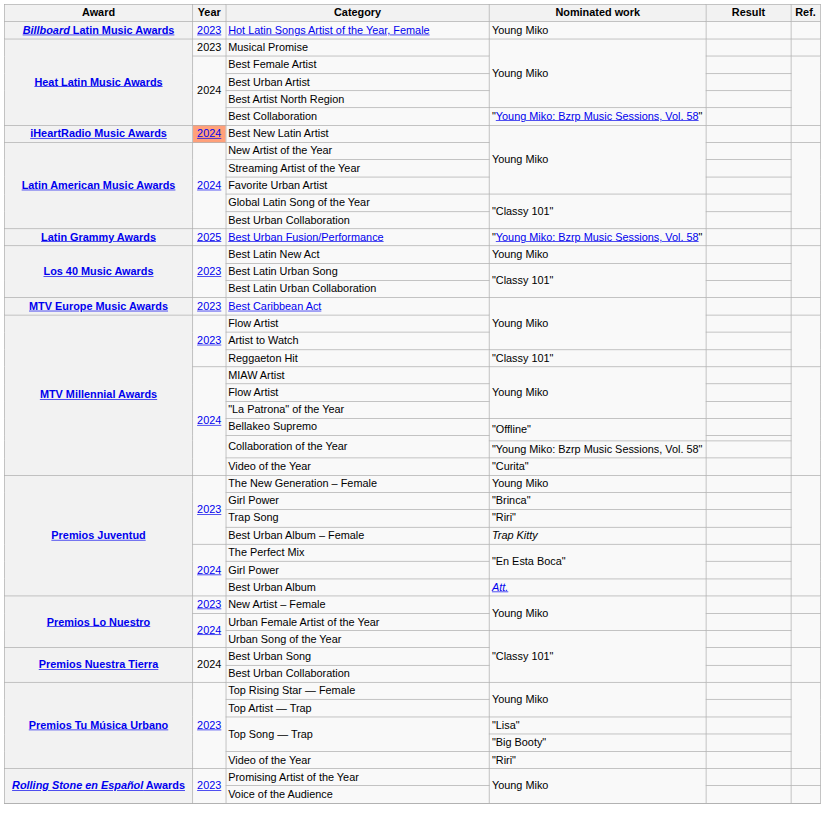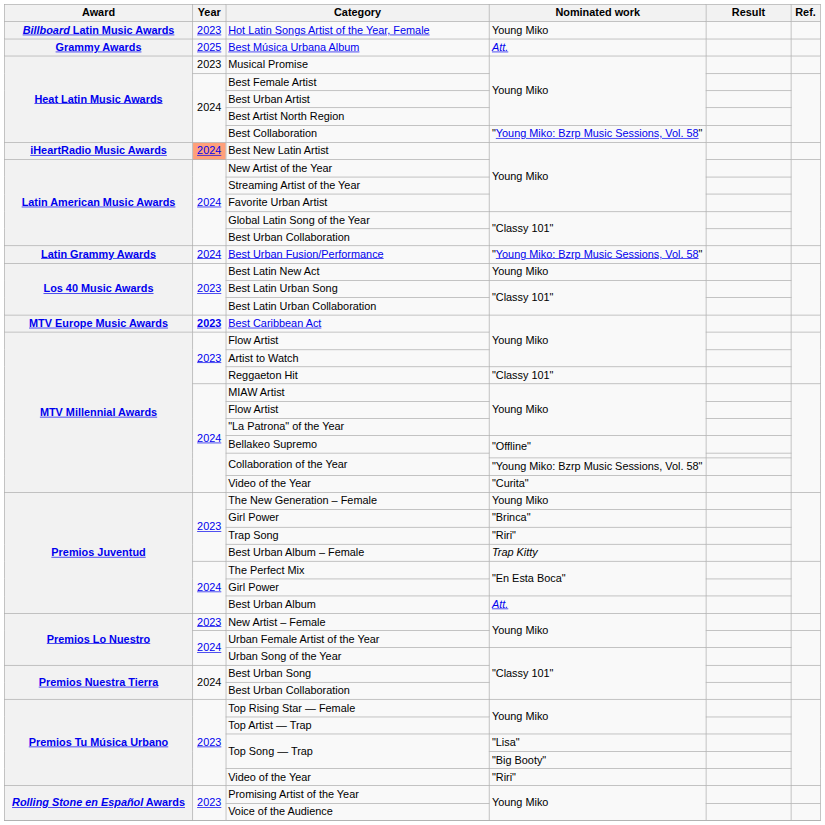 <table class="wikitable sortable plainrowheaders" style="width:95%;">
 <tr>
 <th style="width:20%;">Award</th>
 <th width=3%>Year</th>
 <th style="width:28%;">Category</th>
 <th style="width:23%;">Nominated work</th>
 <th style="width:9%;">Result</th>
 <th style="width:3%;">Ref.</th>
 </tr>
 <tr>
 <th scope="row"><a href='#'><em>Billboard</em> Latin Music Awards</a></th>
 <td align="center"><a href='#'>2023</a></td>
 <td><a href='#'>Hot Latin Songs Artist of the Year, Female</a></td>
 <td>Young Miko</td>
+<td></td>
+<td align="center"></td>
+</tr>
+<tr>
+<th scope="row"><a href='#'>Grammy Awards</a></th>
+<td align="center"><a href='#'>2025</a></td>
+<td><a href='#'>Best Música Urbana Album</a></td>
+<td><a href='#'><em>Att.</em></a></td>
 <td></td>
 <td align="center"></td>
 </tr>
 <tr>
 <th rowspan="5" scope="row"><a href='#'>Heat Latin Music Awards</a></th>
 <td align="center">2023</td>
 <td>Musical Promise</td>
 <td rowspan="4">Young Miko</td>
 <td></td>
 <td align="center"></td>
 </tr>
 <tr>
 <td rowspan="4" align="center">2024</td>
 <td>Best Female Artist</td>
 <td></td>
 <td align="center" rowspan="4"></td>
 </tr>
 <tr>
 <td>Best Urban Artist</td>
 <td></td>
 </tr>
 <tr>
 <td>Best Artist North Region</td>
 <td></td>
 </tr>
 <tr>
 <td>Best Collaboration</td>
 <td>"<a href='#'>Young Miko: Bzrp Music Sessions, Vol. 58</a>" </td>
 <td></td>
 </tr>
 <tr>
 <th scope="row"><a href='#'>iHeartRadio Music Awards</a></th>
 <td align="center" style="background: lightsalmon;"><a href='#'>2024</a></td>
 <td>Best New Latin Artist</td>
 <td rowspan="4">Young Miko</td>
 <td></td>
 <td style="text-align:center;"></td>
 </tr>
 <tr>
 <th rowspan="5" scope="row"><a href='#'>Latin American Music Awards</a></th>
 <td rowspan="5" align="center"><a href='#'>2024</a></td>
 <td>New Artist of the Year</td>
 <td></td>
 <td rowspan="5" align="center"></td>
 </tr>
 <tr>
 <td>Streaming Artist of the Year</td>
 <td></td>
 </tr>
 <tr>
 <td>Favorite Urban Artist</td>
 <td></td>
 </tr>
 <tr>
 <td>Global Latin Song of the Year</td>
 <td rowspan="2">"Classy 101" </td>
 <td></td>
 </tr>
 <tr>
 <td>Best Urban Collaboration</td>
 <td></td>
 </tr>
 <tr>
 <th scope="row"><a href='#'>Latin Grammy Awards</a></th>
-<td align="center"><a href='#'>2025</a></td>
+<td align="center"><a href='#'>2024</a></td>
 <td><a href='#'>Best Urban Fusion/Performance</a></td>
 <td>"<a href='#'>Young Miko: Bzrp Music Sessions, Vol. 58</a>" </td>
 <td></td>
 <td align="center"></td>
 </tr>
 <tr>
 <th rowspan="3" scope="row"><a href='#'>Los 40 Music Awards</a></th>
 <td rowspan="3" align="center"><a href='#'>2023</a></td>
 <td>Best Latin New Act</td>
 <td>Young Miko</td>
 <td></td>
 <td rowspan="3" align="center"></td>
 </tr>
 <tr>
 <td>Best Latin Urban Song</td>
 <td rowspan="2">"Classy 101" </td>
 <td></td>
 </tr>
 <tr>
 <td>Best Latin Urban Collaboration</td>
 <td></td>
 </tr>
 <tr>
 <th scope="row"><a href='#'>MTV Europe Music Awards</a></th>
-<td align="center"><a href='#'>2023</a></td>
+<td align="center"><strong><a href='#'>2023</a></strong></td>
 <td><a href='#'>Best Caribbean Act</a></td>
 <td rowspan="3">Young Miko</td>
 <td></td>
 <td align="center"></td>
 </tr>
 <tr>
 <th scope="row" rowspan="10"><a href='#'>MTV Millennial Awards</a></th>
 <td align="center" rowspan="3"><a href='#'>2023</a></td>
 <td>Flow Artist</td>
 <td></td>
 <td rowspan="3" align="center"></td>
 </tr>
 <tr>
 <td>Artist to Watch</td>
 <td></td>
 </tr>
 <tr>
 <td>Reggaeton Hit</td>
 <td>"Classy 101" </td>
 <td></td>
 </tr>
 <tr>
 <td rowspan="7" align="center"><a href='#'>2024</a></td>
 <td>MIAW Artist</td>
 <td rowspan="3">Young Miko</td>
 <td></td>
 <td rowspan="7" align="center"></td>
 </tr>
 <tr>
 <td>Flow Artist</td>
 <td></td>
 </tr>
 <tr>
 <td>"La Patrona" of the Year</td>
 <td></td>
 </tr>
 <tr>
 <td>Bellakeo Supremo</td>
 <td rowspan="2">"Offline" </td>
 <td></td>
 </tr>
 <tr>
 <td rowspan="2">Collaboration of the Year</td>
 <td></td>
 </tr>
 <tr>
 <td>"Young Miko: Bzrp Music Sessions, Vol. 58" </td>
 <td></td>
 </tr>
 <tr>
 <td>Video of the Year</td>
 <td>"Curita"</td>
 <td></td>
 </tr>
 <tr>
 <th scope="row" rowspan="7"><a href='#'>Premios Juventud</a></th>
 <td align="center" rowspan="4"><a href='#'>2023</a></td>
 <td>The New Generation – Female</td>
 <td>Young Miko</td>
 <td></td>
 <td rowspan="4" align="center"><br></td>
 </tr>
 <tr>
 <td>Girl Power</td>
 <td>"Brinca" </td>
 <td></td>
 </tr>
 <tr>
 <td>Trap Song</td>
 <td>"Riri"</td>
 <td></td>
 </tr>
 <tr>
 <td>Best Urban Album – Female</td>
 <td><em>Trap Kitty</em></td>
 <td></td>
 </tr>
 <tr>
 <td rowspan="3" align="center"><a href='#'>2024</a></td>
 <td>The Perfect Mix</td>
 <td rowspan="2">"En Esta Boca" </td>
 <td></td>
 <td style="text-align:center;" rowspan="3"></td>
 </tr>
 <tr>
 <td>Girl Power</td>
 <td></td>
 </tr>
 <tr>
 <td>Best Urban Album</td>
 <td><em><a href='#'>Att.</a></em></td>
 <td></td>
 </tr>
 <tr>
 <th rowspan="3" scope="row"><a href='#'>Premios Lo Nuestro</a></th>
 <td align="center"><a href='#'>2023</a></td>
 <td>New Artist – Female</td>
 <td rowspan="2">Young Miko</td>
 <td></td>
 <td align="center"></td>
 </tr>
 <tr>
 <td rowspan="2" align="center"><a href='#'>2024</a></td>
 <td>Urban Female Artist of the Year</td>
 <td></td>
 <td rowspan="2" align="center"></td>
 </tr>
 <tr>
 <td>Urban Song of the Year</td>
 <td rowspan="3">"Classy 101" </td>
 <td></td>
 </tr>
 <tr>
 <th rowspan="2" scope="row"><a href='#'>Premios Nuestra Tierra</a></th>
 <td rowspan="2" align="center">2024</td>
 <td>Best Urban Song</td>
 <td></td>
 <td rowspan="2" align="center"></td>
 </tr>
 <tr>
 <td>Best Urban Collaboration</td>
 <td></td>
 </tr>
 <tr>
 <th rowspan="5" scope="row"><a href='#'>Premios Tu Música Urbano</a></th>
 <td rowspan="5" align="center"><a href='#'>2023</a></td>
 <td>Top Rising Star — Female</td>
 <td rowspan="2">Young Miko</td>
 <td></td>
 <td rowspan="5"></td>
 </tr>
 <tr>
 <td>Top Artist — Trap</td>
 <td></td>
 </tr>
 <tr>
 <td rowspan="2">Top Song — Trap</td>
 <td>"Lisa"</td>
 <td></td>
 </tr>
 <tr>
 <td>"Big Booty" </td>
 <td></td>
 </tr>
 <tr>
 <td>Video of the Year</td>
 <td>"Riri"</td>
 <td></td>
 </tr>
 <tr>
 <th scope="row" rowspan="2"><a href='#'><em>Rolling Stone en Español</em> Awards</a></th>
 <td rowspan="2" align="center"><a href='#'>2023</a></td>
 <td>Promising Artist of the Year</td>
 <td rowspan="2">Young Miko</td>
 <td></td>
 <td align="center"></td>
 </tr>
 <tr>
 <td>Voice of the Audience</td>
 <td></td>
 <td align="center"></td>
 </tr>
 <tr>
 </tr>
 </table>
